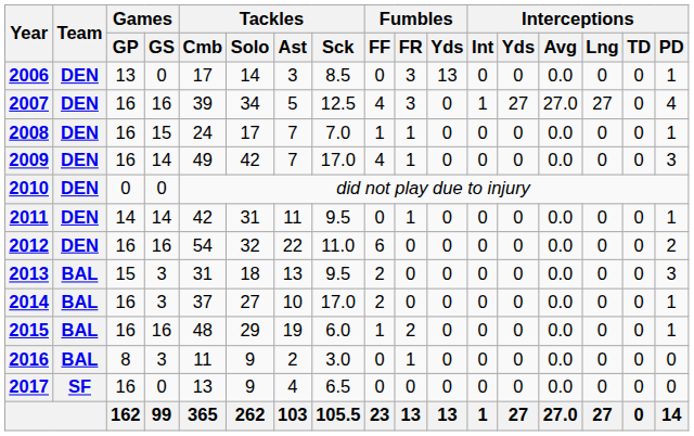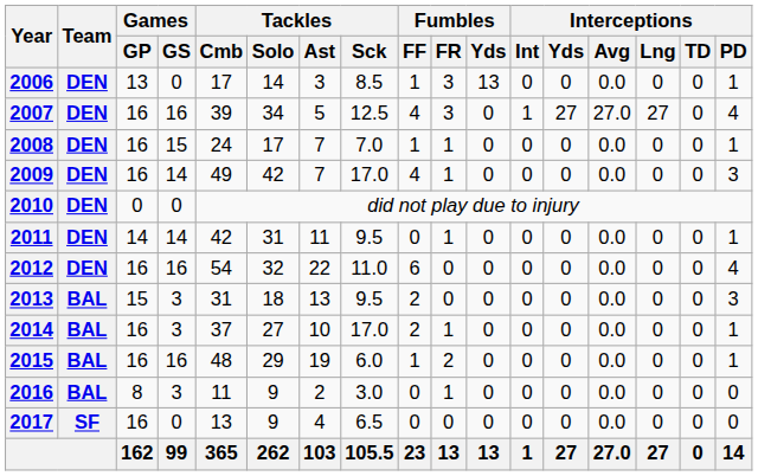 <table class="wikitable" style="text-align: center;">
 <tr>
 <th rowspan="2">Year</th>
 <th rowspan="2">Team</th>
 <th colspan="2">Games</th>
 <th colspan="4">Tackles</th>
 <th colspan="3">Fumbles</th>
 <th colspan="6">Interceptions</th>
 </tr>
 <tr>
 <th>GP</th>
 <th>GS</th>
 <th>Cmb</th>
 <th>Solo</th>
 <th>Ast</th>
 <th>Sck</th>
 <th>FF</th>
 <th>FR</th>
 <th>Yds</th>
 <th>Int</th>
 <th>Yds</th>
 <th>Avg</th>
 <th>Lng</th>
 <th>TD</th>
 <th>PD</th>
 </tr>
 <tr>
 <th><a href='#'>2006</a></th>
 <th><a href='#'>DEN</a></th>
 <td>13</td>
 <td>0</td>
 <td>17</td>
 <td>14</td>
 <td>3</td>
 <td>8.5</td>
-<td>0</td>
+<td>1</td>
 <td>3</td>
 <td>13</td>
 <td>0</td>
 <td>0</td>
 <td>0.0</td>
 <td>0</td>
 <td>0</td>
 <td>1</td>
 </tr>
 <tr>
 <th><a href='#'>2007</a></th>
 <th><a href='#'>DEN</a></th>
 <td>16</td>
 <td>16</td>
 <td>39</td>
 <td>34</td>
 <td>5</td>
 <td>12.5</td>
 <td>4</td>
 <td>3</td>
 <td>0</td>
 <td>1</td>
 <td>27</td>
 <td>27.0</td>
 <td>27</td>
 <td>0</td>
 <td>4</td>
 </tr>
 <tr>
 <th><a href='#'>2008</a></th>
 <th><a href='#'>DEN</a></th>
 <td>16</td>
 <td>15</td>
 <td>24</td>
 <td>17</td>
 <td>7</td>
 <td>7.0</td>
 <td>1</td>
 <td>1</td>
 <td>0</td>
 <td>0</td>
 <td>0</td>
 <td>0.0</td>
 <td>0</td>
 <td>0</td>
 <td>1</td>
 </tr>
 <tr>
 <th><a href='#'>2009</a></th>
 <th><a href='#'>DEN</a></th>
 <td>16</td>
 <td>14</td>
 <td>49</td>
 <td>42</td>
 <td>7</td>
 <td>17.0</td>
 <td>4</td>
 <td>1</td>
 <td>0</td>
 <td>0</td>
 <td>0</td>
 <td>0.0</td>
 <td>0</td>
 <td>0</td>
 <td>3</td>
 </tr>
 <tr>
 <th><a href='#'>2010</a></th>
 <th><a href='#'>DEN</a></th>
 <td>0</td>
 <td>0</td>
 <td colspan="13"><em>did not play due to injury</em></td>
 </tr>
 <tr>
 <th><a href='#'>2011</a></th>
 <th><a href='#'>DEN</a></th>
 <td>14</td>
 <td>14</td>
 <td>42</td>
 <td>31</td>
 <td>11</td>
 <td>9.5</td>
 <td>0</td>
 <td>1</td>
 <td>0</td>
 <td>0</td>
 <td>0</td>
 <td>0.0</td>
 <td>0</td>
 <td>0</td>
 <td>1</td>
 </tr>
 <tr>
 <th><a href='#'>2012</a></th>
 <th><a href='#'>DEN</a></th>
 <td>16</td>
 <td>16</td>
 <td>54</td>
 <td>32</td>
 <td>22</td>
 <td>11.0</td>
 <td>6</td>
 <td>0</td>
 <td>0</td>
 <td>0</td>
 <td>0</td>
 <td>0.0</td>
 <td>0</td>
 <td>0</td>
-<td>2</td>
+<td>4</td>
 </tr>
 <tr>
 <th><a href='#'>2013</a></th>
 <th><a href='#'>BAL</a></th>
 <td>15</td>
 <td>3</td>
 <td>31</td>
 <td>18</td>
 <td>13</td>
 <td>9.5</td>
 <td>2</td>
 <td>0</td>
 <td>0</td>
 <td>0</td>
 <td>0</td>
 <td>0.0</td>
 <td>0</td>
 <td>0</td>
 <td>3</td>
 </tr>
 <tr>
 <th><a href='#'>2014</a></th>
 <th><a href='#'>BAL</a></th>
 <td>16</td>
 <td>3</td>
 <td>37</td>
 <td>27</td>
 <td>10</td>
 <td>17.0</td>
 <td>2</td>
-<td>0</td>
+<td>1</td>
 <td>0</td>
 <td>0</td>
 <td>0</td>
 <td>0.0</td>
 <td>0</td>
 <td>0</td>
 <td>1</td>
 </tr>
 <tr>
 <th><a href='#'>2015</a></th>
 <th><a href='#'>BAL</a></th>
 <td>16</td>
 <td>16</td>
 <td>48</td>
 <td>29</td>
 <td>19</td>
 <td>6.0</td>
 <td>1</td>
 <td>2</td>
 <td>0</td>
 <td>0</td>
 <td>0</td>
 <td>0.0</td>
 <td>0</td>
 <td>0</td>
 <td>1</td>
 </tr>
 <tr>
 <th><a href='#'>2016</a></th>
 <th><a href='#'>BAL</a></th>
 <td>8</td>
 <td>3</td>
 <td>11</td>
 <td>9</td>
 <td>2</td>
 <td>3.0</td>
 <td>0</td>
 <td>1</td>
 <td>0</td>
 <td>0</td>
 <td>0</td>
 <td>0.0</td>
 <td>0</td>
 <td>0</td>
 <td>0</td>
 </tr>
 <tr>
 <th><a href='#'>2017</a></th>
 <th><a href='#'>SF</a></th>
 <td>16</td>
 <td>0</td>
 <td>13</td>
 <td>9</td>
 <td>4</td>
 <td>6.5</td>
 <td>0</td>
 <td>0</td>
 <td>0</td>
 <td>0</td>
 <td>0</td>
 <td>0.0</td>
 <td>0</td>
 <td>0</td>
 <td>0</td>
 </tr>
 <tr>
 <th colspan="2"></th>
 <th>162</th>
 <th>99</th>
 <th>365</th>
 <th>262</th>
 <th>103</th>
 <th>105.5</th>
 <th>23</th>
 <th>13</th>
 <th>13</th>
 <th>1</th>
 <th>27</th>
 <th>27.0</th>
 <th>27</th>
 <th>0</th>
 <th>14</th>
 </tr>
 </table>
